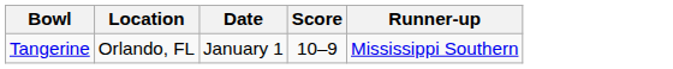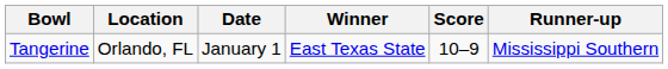 <table class="wikitable">
 <tr>
 <th>Bowl</th>
 <th>Location</th>
 <th>Date</th>
+<th>Winner</th>
 <th>Score</th>
 <th>Runner-up</th>
 </tr>
 <tr>
 <td><a href='#'>Tangerine</a></td>
 <td>Orlando, FL</td>
 <td align=center>January 1</td>
+<td align=center><a href='#'>East Texas State</a></td>
 <td align=center>10–9</td>
 <td align=center><a href='#'>Mississippi Southern</a></td>
 </tr>
 </table>
